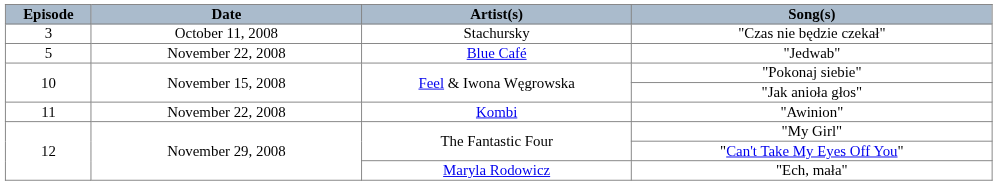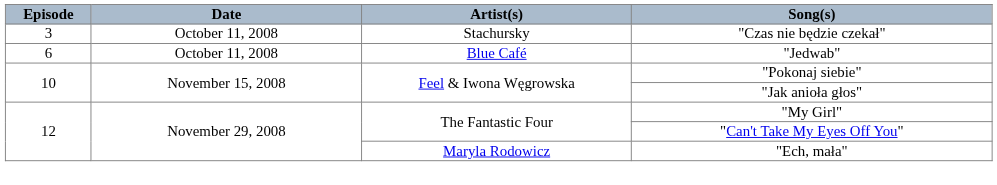 <table style="text-align: center; width: 84%; margin: 0 auto; border-collapse: collapse" border="1" cellpadding="1" cellspacing="1">
 <tr style="background: #ABC">
 <th width="4%">Episode</th>
 <th width="15%">Date</th>
 <th width="15%">Artist(s)</th>
 <th width="20%">Song(s)</th>
 </tr>
 <tr>
 <td>3</td>
 <td>October 11, 2008</td>
 <td>Stachursky</td>
 <td>"Czas nie będzie czekał"</td>
 </tr>
 <tr>
-<td>5</td>
-<td>November 22, 2008</td>
+<td>6</td>
+<td>October 11, 2008</td>
 <td><a href='#'>Blue Café</a></td>
 <td>"Jedwab"</td>
 </tr>
 <tr>
 <td rowspan=2>10</td>
 <td rowspan=2>November 15, 2008</td>
 <td rowspan=2><a href='#'>Feel</a> & Iwona Węgrowska</td>
 <td>"Pokonaj siebie"</td>
 </tr>
 <tr>
 <td>"Jak anioła głos"</td>
-</tr>
-<tr>
-<td>11</td>
-<td>November 22, 2008</td>
-<td><a href='#'>Kombi</a></td>
-<td>"Awinion"</td>
 </tr>
 <tr>
 <td rowspan=3>12</td>
 <td rowspan=3>November 29, 2008</td>
 <td rowspan=2>The Fantastic Four</td>
 <td>"My Girl"</td>
 </tr>
 <tr>
 <td>"<a href='#'>Can't Take My Eyes Off You</a>"</td>
 </tr>
 <tr>
 <td><a href='#'>Maryla Rodowicz</a></td>
 <td>"Ech, mała"</td>
 </tr>
 </table>
